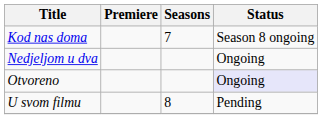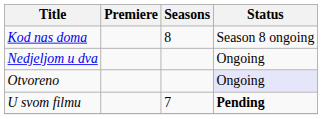 <table class="wikitable sortable" style="width:">
 <tr>
 <th>Title</th>
 <th>Premiere</th>
 <th>Seasons</th>
 <th>Status</th>
 </tr>
 <tr>
 <td><em><a href='#'>Kod nas doma</a></em></td>
 <td></td>
-<td>7</td>
+<td>8</td>
 <td>Season 8 ongoing</td>
 </tr>
 <tr>
 <td><em><a href='#'>Nedjeljom u dva</a></em></td>
 <td></td>
 <td></td>
 <td>Ongoing</td>
 </tr>
 <tr>
 <td><em>Otvoreno</em></td>
 <td></td>
 <td></td>
 <td style="background: lavender;">Ongoing</td>
 </tr>
 <tr>
 <td><em>U svom filmu</em></td>
 <td></td>
-<td>8</td>
-<td>Pending</td>
+<td>7</td>
+<td><strong>Pending</strong></td>
 </tr>
 <tr>
 </tr>
 </table>
